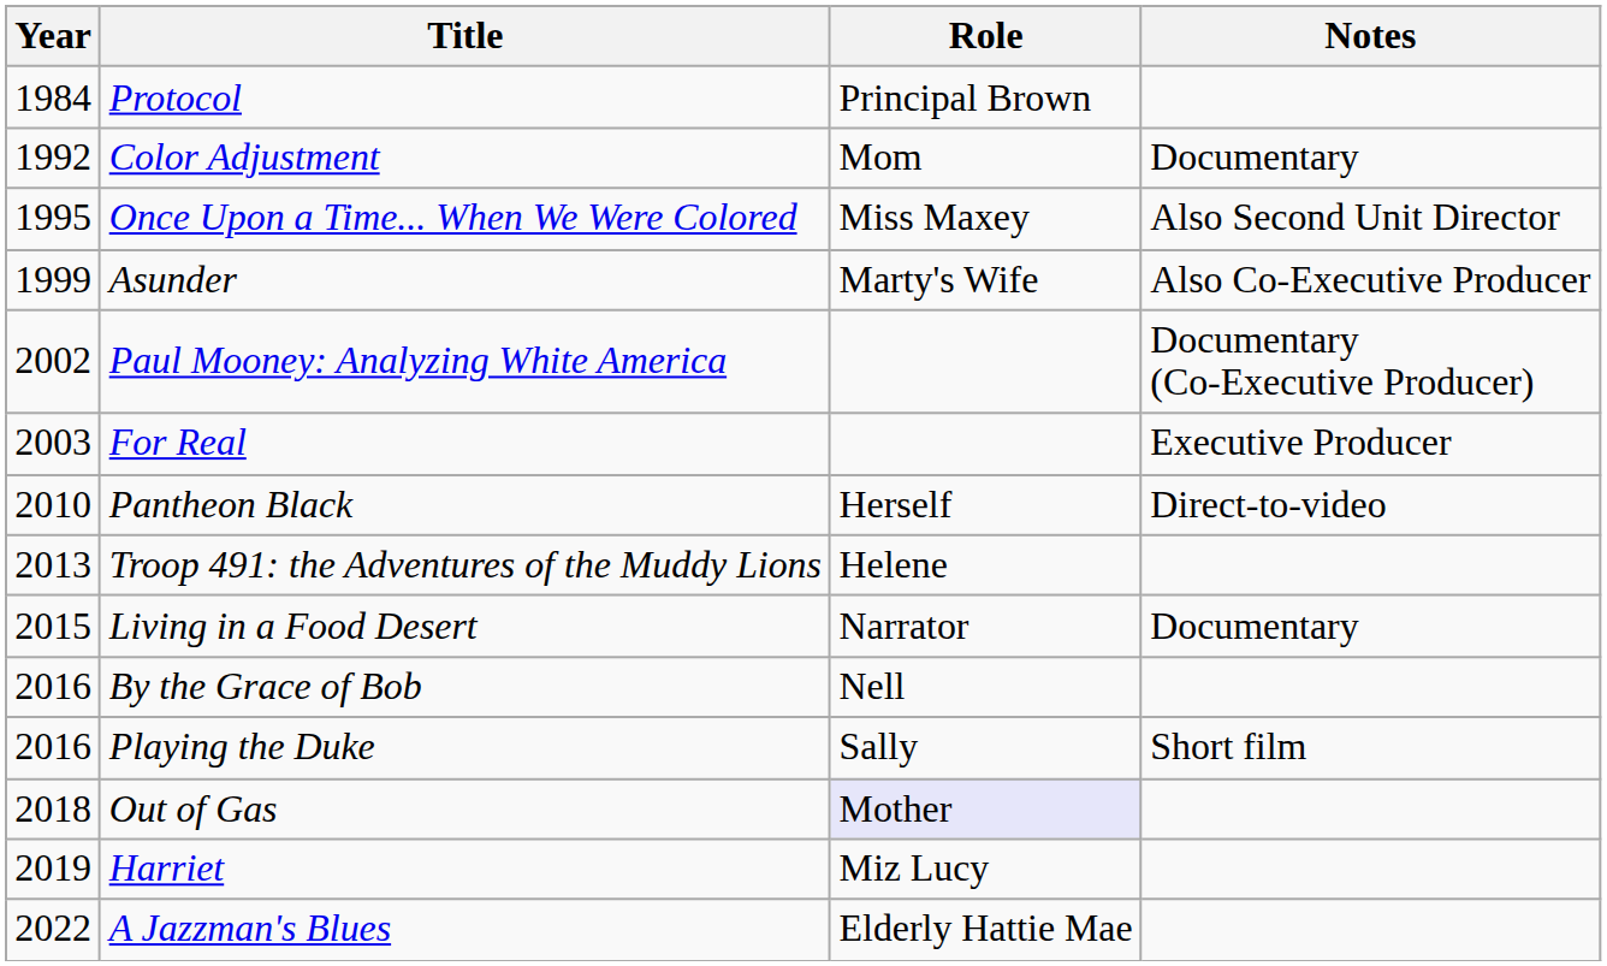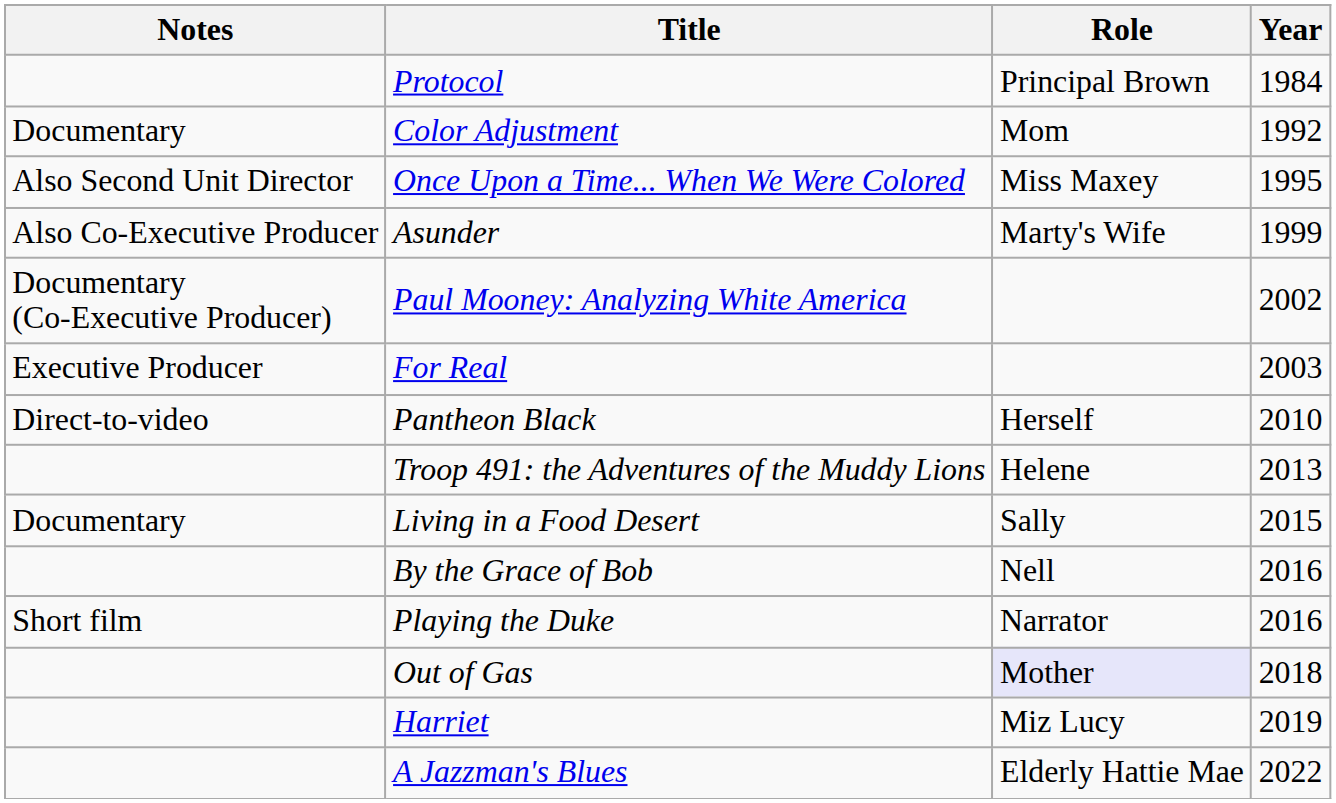 <table class="wikitable">
 <tr>
-<th>Year</th>
+<th>Notes</th>
 <th>Title</th>
 <th>Role</th>
-<th>Notes</th>
+<th>Year</th>
 </tr>
 <tr>
-<td>1984</td>
+<td></td>
 <td><em><a href='#'> Protocol</a></em></td>
 <td>Principal Brown</td>
-<td></td>
+<td>1984</td>
 </tr>
 <tr>
-<td>1992</td>
+<td>Documentary</td>
 <td><em><a href='#'>Color Adjustment</a></em></td>
 <td>Mom</td>
-<td>Documentary</td>
+<td>1992</td>
 </tr>
 <tr>
-<td>1995</td>
+<td>Also Second Unit Director</td>
 <td><em><a href='#'>Once Upon a Time... When We Were Colored</a></em></td>
 <td>Miss Maxey</td>
-<td>Also Second Unit Director</td>
+<td>1995</td>
 </tr>
 <tr>
-<td>1999</td>
+<td>Also Co-Executive Producer</td>
 <td><em>Asunder</em></td>
 <td>Marty's Wife</td>
-<td>Also Co-Executive Producer</td>
+<td>1999</td>
 </tr>
 <tr>
-<td>2002</td>
+<td>Documentary<br>(Co-Executive Producer)</td>
 <td><em><a href='#'>Paul Mooney: Analyzing White America</a></em></td>
 <td></td>
-<td>Documentary<br>(Co-Executive Producer)</td>
+<td>2002</td>
 </tr>
 <tr>
-<td>2003</td>
+<td>Executive Producer</td>
 <td><em><a href='#'>For Real</a></em></td>
 <td></td>
-<td>Executive Producer</td>
+<td>2003</td>
 </tr>
 <tr>
-<td>2010</td>
+<td>Direct-to-video</td>
 <td><em>Pantheon Black</em></td>
 <td>Herself</td>
-<td>Direct-to-video</td>
+<td>2010</td>
 </tr>
 <tr>
-<td>2013</td>
+<td></td>
 <td><em>Troop 491: the Adventures of the Muddy Lions</em></td>
 <td>Helene</td>
-<td></td>
+<td>2013</td>
 </tr>
 <tr>
+<td>Documentary</td>
+<td><em>Living in a Food Desert</em></td>
+<td>Sally</td>
 <td>2015</td>
-<td><em>Living in a Food Desert</em></td>
-<td>Narrator</td>
-<td>Documentary</td>
 </tr>
 <tr>
-<td>2016</td>
+<td></td>
 <td><em>By the Grace of Bob</em></td>
 <td>Nell</td>
-<td></td>
+<td>2016</td>
 </tr>
 <tr>
+<td>Short film</td>
+<td><em>Playing the Duke</em></td>
+<td>Narrator</td>
 <td>2016</td>
-<td><em>Playing the Duke</em></td>
-<td>Sally</td>
-<td>Short film</td>
 </tr>
 <tr>
-<td>2018</td>
+<td></td>
 <td><em>Out of Gas</em></td>
 <td style="background: lavender;">Mother</td>
-<td></td>
+<td>2018</td>
 </tr>
 <tr>
-<td>2019</td>
+<td></td>
 <td><em><a href='#'>Harriet</a></em></td>
 <td>Miz Lucy</td>
-<td></td>
+<td>2019</td>
 </tr>
 <tr>
-<td>2022</td>
+<td></td>
 <td><em><a href='#'>A Jazzman's Blues</a></em></td>
 <td>Elderly Hattie Mae</td>
-<td></td>
+<td>2022</td>
 </tr>
 </table>
